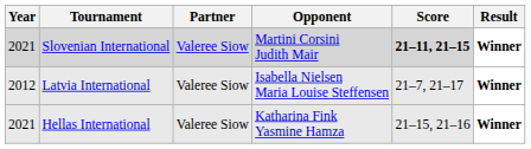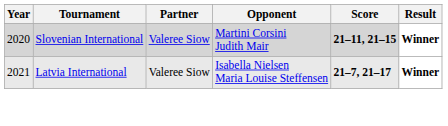 <table class="sortable wikitable" style="font-size: 90%;">
 <tr>
 <th>Year</th>
 <th>Tournament</th>
 <th>Partner</th>
 <th>Opponent</th>
 <th>Score</th>
 <th>Result</th>
 </tr>
 <tr style="background:#D5D5D5">
-<td align="center">2021</td>
+<td align="center">2020</td>
 <td align="left"><a href='#'>Slovenian International</a></td>
 <td align="left"> <a href='#'>Valeree Siow</a></td>
 <td align="left"> <a href='#'>Martini Corsini</a><br> <a href='#'>Judith Mair</a></td>
 <td align="left"><strong>21–11, 21–15</strong></td>
 <td style="text-align:left; background:white"> <strong>Winner</strong></td>
 </tr>
 <tr style="background:#E9E9E9">
-<td align="center">2012</td>
+<td align="center">2021</td>
 <td align="left"><a href='#'>Latvia International</a></td>
 <td align="left"> Valeree Siow</td>
 <td align="left"> <a href='#'>Isabella Nielsen</a><br> <a href='#'>Maria Louise Steffensen</a></td>
-<td align="left">21–7, 21–17</td>
-<td style="text-align:left; background:white"> <strong>Winner</strong></td>
-</tr>
-<tr style="background:#E9E9E9">
-<td align="center">2021</td>
-<td align="left"><a href='#'>Hellas International</a></td>
-<td align="left"> Valeree Siow</td>
-<td align="left"> <a href='#'>Katharina Fink</a><br> <a href='#'>Yasmine Hamza</a></td>
-<td align="left">21–15, 21–16</td>
+<td align="left"><strong>21–7, 21–17</strong></td>
 <td style="text-align:left; background:white"> <strong>Winner</strong></td>
 </tr>
 </table>
